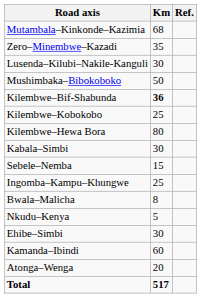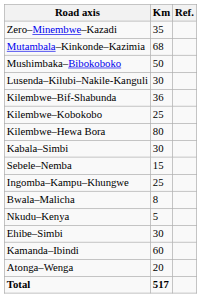 <table class="wikitable">
 <tr>
 <th align="left" valign="top">Road axis</th>
 <th align="left" valign="top">Km</th>
 <th>Ref.</th>
 </tr>
 <tr>
+<td align="left" valign="top">Zero–<a href='#'>Minembwe</a>–Kazadi</td>
+<td align="left" valign="top">35</td>
+<td></td>
+</tr>
+<tr>
 <td align="left" valign="top"><a href='#'>Mutambala</a>–Kinkonde–Kazimia</td>
 <td align="left" valign="top">68</td>
 <td></td>
 </tr>
 <tr>
-<td align="left" valign="top">Zero–<a href='#'>Minembwe</a>–Kazadi</td>
-<td align="left" valign="top">35</td>
+<td align="left" valign="top">Mushimbaka–<a href='#'>Bibokoboko</a></td>
+<td align="left" valign="top">50</td>
 <td></td>
 </tr>
 <tr>
 <td align="left" valign="top">Lusenda–Kilubi–Nakile-Kanguli</td>
 <td align="left" valign="top">30</td>
 <td></td>
 </tr>
 <tr>
-<td align="left" valign="top">Mushimbaka–<a href='#'>Bibokoboko</a></td>
-<td align="left" valign="top">50</td>
-<td></td>
-</tr>
-<tr>
 <td align="left" valign="top">Kilembwe–Bif-Shabunda</td>
-<td align="left" valign="top"><strong>36</strong></td>
+<td align="left" valign="top">36</td>
 <td></td>
 </tr>
 <tr>
 <td align="left" valign="top">Kilembwe–Kobokobo</td>
 <td align="left" valign="top">25</td>
 <td></td>
 </tr>
 <tr>
 <td align="left" valign="top">Kilembwe–Hewa Bora</td>
 <td align="left" valign="top">80</td>
 <td></td>
 </tr>
 <tr>
 <td align="left" valign="top">Kabala–Simbi</td>
 <td align="left" valign="top">30</td>
 <td></td>
 </tr>
 <tr>
 <td align="left" valign="top">Sebele–Nemba</td>
 <td align="left" valign="top">15</td>
 <td></td>
 </tr>
 <tr>
 <td align="left" valign="top">Ingomba–Kampu–Khungwe</td>
 <td align="left" valign="top">25</td>
 <td></td>
 </tr>
 <tr>
 <td align="left" valign="top">Bwala–Malicha</td>
 <td align="left" valign="top">8</td>
 <td></td>
 </tr>
 <tr>
 <td align="left" valign="top">Nkudu–Kenya</td>
 <td align="left" valign="top">5</td>
 <td></td>
 </tr>
 <tr>
 <td align="left" valign="top">Ehibe–Simbi</td>
 <td align="left" valign="top">30</td>
 <td></td>
 </tr>
 <tr>
 <td align="left" valign="top">Kamanda–Ibindi</td>
 <td align="left" valign="top">60</td>
 <td></td>
 </tr>
 <tr>
 <td align="left" valign="top">Atonga–Wenga</td>
 <td align="left" valign="top">20</td>
 <td></td>
 </tr>
 <tr>
 <td rowspan="2" align="left" valign="top"><strong>Total</strong></td>
 <td rowspan="2" align="left" valign="top"><strong>517</strong></td>
 <td></td>
 </tr>
 </table>
